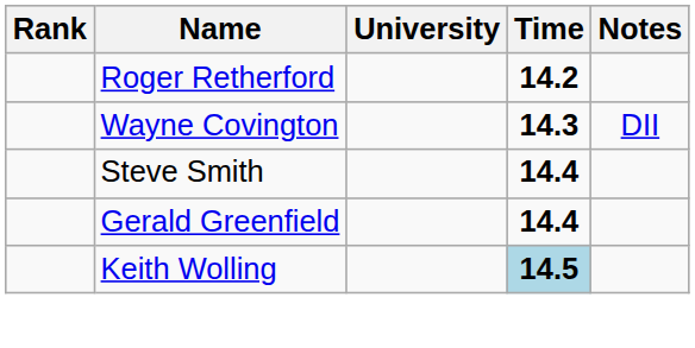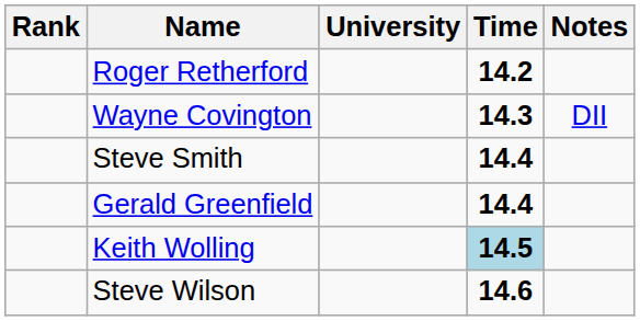 <table class="wikitable sortable" style="text-align:center">
 <tr>
 <th>Rank</th>
 <th>Name</th>
 <th>University</th>
 <th>Time</th>
 <th>Notes</th>
 </tr>
 <tr>
 <td></td>
 <td align=left><a href='#'>Roger Retherford</a></td>
 <td></td>
 <td><strong>14.2</strong></td>
 <td></td>
 </tr>
 <tr>
 <td></td>
 <td align=left><a href='#'>Wayne Covington</a></td>
 <td></td>
 <td><strong>14.3</strong></td>
 <td><a href='#'>DII</a></td>
 </tr>
 <tr>
 <td></td>
 <td align=left>Steve Smith</td>
 <td></td>
 <td><strong>14.4</strong></td>
 <td></td>
 </tr>
 <tr>
 <td></td>
 <td align=left><a href='#'>Gerald Greenfield</a></td>
 <td></td>
 <td><strong>14.4</strong></td>
 <td></td>
 </tr>
 <tr>
 <td></td>
 <td align=left><a href='#'>Keith Wolling</a></td>
 <td></td>
 <td style="background: lightblue;"><strong>14.5</strong></td>
 <td></td>
 </tr>
+<tr>
+<td></td>
+<td align=left>Steve Wilson</td>
+<td></td>
+<td><strong>14.6</strong></td>
+<td></td>
+</tr>
 </table>
